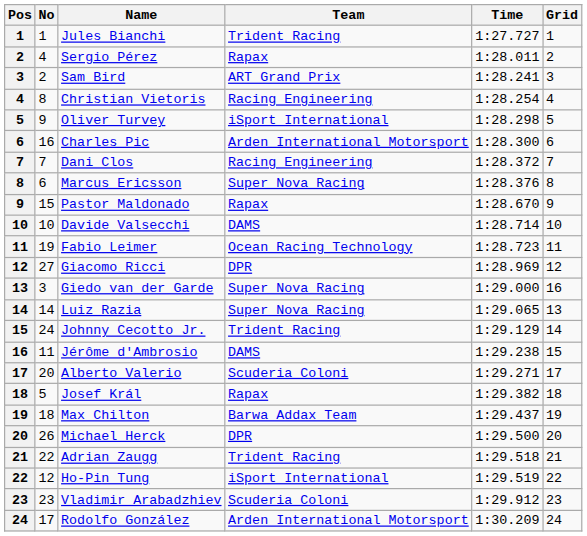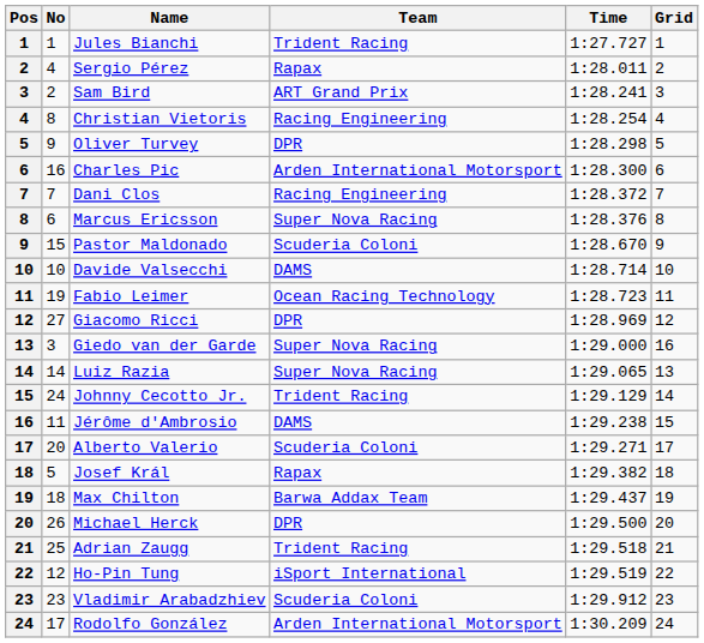 <table class="wikitable" style="font-size: 85%">
 <tr>
 <th>Pos</th>
 <th>No</th>
 <th>Name</th>
 <th>Team</th>
 <th>Time</th>
 <th>Grid</th>
 </tr>
 <tr>
 <th>1</th>
 <td>1</td>
 <td> <a href='#'>Jules Bianchi</a></td>
 <td><a href='#'>Trident Racing</a></td>
 <td>1:27.727</td>
 <td>1</td>
 </tr>
 <tr>
 <th>2</th>
 <td>4</td>
 <td> <a href='#'>Sergio Pérez</a></td>
 <td><a href='#'>Rapax</a></td>
 <td>1:28.011</td>
 <td>2</td>
 </tr>
 <tr>
 <th>3</th>
 <td>2</td>
 <td> <a href='#'>Sam Bird</a></td>
 <td><a href='#'>ART Grand Prix</a></td>
 <td>1:28.241</td>
 <td>3</td>
 </tr>
 <tr>
 <th>4</th>
 <td>8</td>
 <td> <a href='#'>Christian Vietoris</a></td>
 <td><a href='#'>Racing Engineering</a></td>
 <td>1:28.254</td>
 <td>4</td>
 </tr>
 <tr>
 <th>5</th>
 <td>9</td>
 <td> <a href='#'>Oliver Turvey</a></td>
-<td><a href='#'>iSport International</a></td>
+<td><a href='#'>DPR</a></td>
 <td>1:28.298</td>
 <td>5</td>
 </tr>
 <tr>
 <th>6</th>
 <td>16</td>
 <td> <a href='#'>Charles Pic</a></td>
 <td><a href='#'>Arden International Motorsport</a></td>
 <td>1:28.300</td>
 <td>6</td>
 </tr>
 <tr>
 <th>7</th>
 <td>7</td>
 <td> <a href='#'>Dani Clos</a></td>
 <td><a href='#'>Racing Engineering</a></td>
 <td>1:28.372</td>
 <td>7</td>
 </tr>
 <tr>
 <th>8</th>
 <td>6</td>
 <td> <a href='#'>Marcus Ericsson</a></td>
 <td><a href='#'>Super Nova Racing</a></td>
 <td>1:28.376</td>
 <td>8</td>
 </tr>
 <tr>
 <th>9</th>
 <td>15</td>
 <td> <a href='#'>Pastor Maldonado</a></td>
-<td><a href='#'>Rapax</a></td>
+<td><a href='#'>Scuderia Coloni</a></td>
 <td>1:28.670</td>
 <td>9</td>
 </tr>
 <tr>
 <th>10</th>
 <td>10</td>
 <td> <a href='#'>Davide Valsecchi</a></td>
 <td><a href='#'>DAMS</a></td>
 <td>1:28.714</td>
 <td>10</td>
 </tr>
 <tr>
 <th>11</th>
 <td>19</td>
 <td> <a href='#'>Fabio Leimer</a></td>
 <td><a href='#'>Ocean Racing Technology</a></td>
 <td>1:28.723</td>
 <td>11</td>
 </tr>
 <tr>
 <th>12</th>
 <td>27</td>
 <td> <a href='#'>Giacomo Ricci</a></td>
 <td><a href='#'>DPR</a></td>
 <td>1:28.969</td>
 <td>12</td>
 </tr>
 <tr>
 <th>13</th>
 <td>3</td>
 <td> <a href='#'>Giedo van der Garde</a></td>
 <td><a href='#'>Super Nova Racing</a></td>
 <td>1:29.000</td>
 <td>16</td>
 </tr>
 <tr>
 <th>14</th>
 <td>14</td>
 <td> <a href='#'>Luiz Razia</a></td>
 <td><a href='#'>Super Nova Racing</a></td>
 <td>1:29.065</td>
 <td>13</td>
 </tr>
 <tr>
 <th>15</th>
 <td>24</td>
 <td> <a href='#'>Johnny Cecotto Jr.</a></td>
 <td><a href='#'>Trident Racing</a></td>
 <td>1:29.129</td>
 <td>14</td>
 </tr>
 <tr>
 <th>16</th>
 <td>11</td>
 <td> <a href='#'>Jérôme d'Ambrosio</a></td>
 <td><a href='#'>DAMS</a></td>
 <td>1:29.238</td>
 <td>15</td>
 </tr>
 <tr>
 <th>17</th>
 <td>20</td>
 <td> <a href='#'>Alberto Valerio</a></td>
 <td><a href='#'>Scuderia Coloni</a></td>
 <td>1:29.271</td>
 <td>17</td>
 </tr>
 <tr>
 <th>18</th>
 <td>5</td>
 <td> <a href='#'>Josef Král</a></td>
 <td><a href='#'>Rapax</a></td>
 <td>1:29.382</td>
 <td>18</td>
 </tr>
 <tr>
 <th>19</th>
 <td>18</td>
 <td> <a href='#'>Max Chilton</a></td>
 <td><a href='#'>Barwa Addax Team</a></td>
 <td>1:29.437</td>
 <td>19</td>
 </tr>
 <tr>
 <th>20</th>
 <td>26</td>
 <td> <a href='#'>Michael Herck</a></td>
 <td><a href='#'>DPR</a></td>
 <td>1:29.500</td>
 <td>20</td>
 </tr>
 <tr>
 <th>21</th>
-<td>22</td>
+<td>25</td>
 <td> <a href='#'>Adrian Zaugg</a></td>
 <td><a href='#'>Trident Racing</a></td>
 <td>1:29.518</td>
 <td>21</td>
 </tr>
 <tr>
 <th>22</th>
 <td>12</td>
 <td> <a href='#'>Ho-Pin Tung</a></td>
 <td><a href='#'>iSport International</a></td>
 <td>1:29.519</td>
 <td>22</td>
 </tr>
 <tr>
 <th>23</th>
 <td>23</td>
 <td> <a href='#'>Vladimir Arabadzhiev</a></td>
 <td><a href='#'>Scuderia Coloni</a></td>
 <td>1:29.912</td>
 <td>23</td>
 </tr>
 <tr>
 <th>24</th>
 <td>17</td>
 <td> <a href='#'>Rodolfo González</a></td>
 <td><a href='#'>Arden International Motorsport</a></td>
 <td>1:30.209</td>
 <td>24</td>
 </tr>
 </table>
